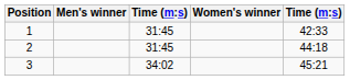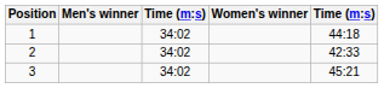 <table class="wikitable sortable" style="text-align:center">
 <tr>
 <th>Position</th>
 <th class=unsortable>Men's winner</th>
 <th>Time (<a href='#'>m</a>:<a href='#'>s</a>)</th>
 <th class=unsortable>Women's winner</th>
 <th>Time (<a href='#'>m</a>:<a href='#'>s</a>)</th>
 </tr>
 <tr>
 <td>1</td>
 <td align=left></td>
-<td>31:45</td>
+<td>34:02</td>
 <td align=left></td>
-<td>42:33</td>
+<td>44:18</td>
 </tr>
 <tr>
 <td>2</td>
 <td align=left></td>
-<td>31:45</td>
+<td>34:02</td>
 <td align=left></td>
-<td>44:18</td>
+<td>42:33</td>
 </tr>
 <tr>
 <td>3</td>
 <td align=left></td>
 <td>34:02</td>
 <td align=left></td>
 <td>45:21</td>
 </tr>
 </table>
